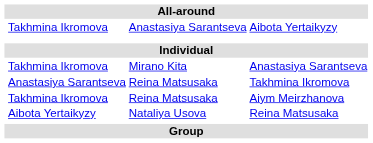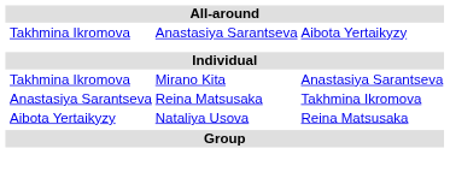 <table>
 <tr bgcolor="DFDFDF">
 <td colspan="4" align="center"><strong>All-around</strong></td>
 </tr>
 <tr>
 <th scope=row style="text-align:left"> </th>
 <td valign="top"> <a href='#'>Takhmina Ikromova</a></td>
 <td valign="top"> <a href='#'>Anastasiya Sarantseva</a></td>
 <td valign="top"> <a href='#'>Aibota Yertaikyzy</a></td>
 </tr>
 <tr>
 </tr>
 <tr>
 <th scope=row style="text-align:left"></th>
 <td valign="top"></td>
 <td valign="top"></td>
 <td valign="top"></td>
 </tr>
 <tr>
 <th scope=row style="text-align:left"> </th>
 <td valign="top"></td>
 <td valign="top"></td>
 <td valign="top"></td>
 </tr>
 <tr bgcolor="DFDFDF">
 <td colspan="4" align="center"><strong>Individual</strong></td>
 </tr>
 <tr>
 <th scope=row style="text-align:left"></th>
 <td valign="top"> <a href='#'>Takhmina Ikromova</a></td>
 <td valign="top"> <a href='#'>Mirano Kita</a></td>
 <td valign="top"> <a href='#'>Anastasiya Sarantseva</a></td>
 </tr>
 <tr>
 <th scope=row style="text-align:left"></th>
 <td valign="top"> <a href='#'>Anastasiya Sarantseva</a></td>
 <td valign="top"> <a href='#'>Reina Matsusaka</a></td>
 <td valign="top"> <a href='#'>Takhmina Ikromova</a></td>
 </tr>
 <tr>
 <th scope=row style="text-align:left"></th>
-<td valign="top"> <a href='#'>Takhmina Ikromova</a></td>
-<td valign="top"> <a href='#'>Reina Matsusaka</a></td>
-<td valign="top"> <a href='#'>Aiym Meirzhanova</a></td>
-</tr>
-<tr>
-<th scope=row style="text-align:left"></th>
 <td valign="top"> <a href='#'>Aibota Yertaikyzy</a></td>
 <td valign="top"> <a href='#'>Nataliya Usova</a></td>
 <td valign="top"> <a href='#'>Reina Matsusaka</a></td>
 </tr>
 <tr>
 </tr>
 <tr bgcolor="DFDFDF">
 <td colspan="4" align="center"><strong>Group</strong></td>
 </tr>
 <tr>
 <th scope=row style="text-align:left"></th>
 <td valign="top"></td>
 <td valign="top"></td>
 <td valign="top"></td>
 </tr>
 <tr>
 <th scope=row style="text-align:left"></th>
 <td valign="top"></td>
 <td valign="top"></td>
 <td valign="top"></td>
 </tr>
 <tr>
 </tr>
 </table>
